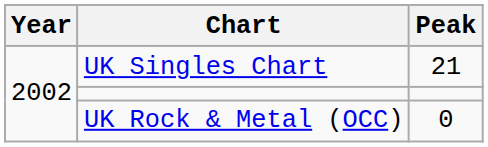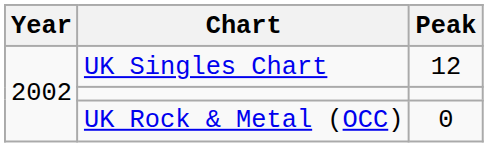 <table class="wikitable">
 <tr>
 <th>Year</th>
 <th>Chart</th>
 <th>Peak</th>
 </tr>
 <tr>
 <td rowspan=3>2002</td>
 <td><a href='#'>UK Singles Chart</a></td>
-<td align="center">21</td>
+<td align="center">12</td>
 </tr>
 <tr>
 <td></td>
 </tr>
 <tr>
 <td scope="row"><a href='#'>UK Rock & Metal</a> (<a href='#'>OCC</a>)</td>
 <td align=center>0</td>
 </tr>
 </table>
